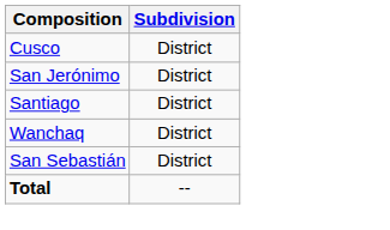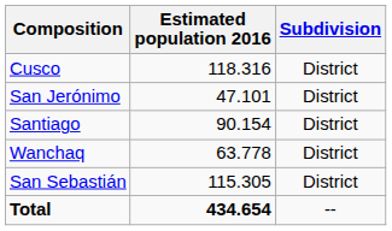 <table class="wikitable">
 <tr>
 <th>Composition</th>
+<th>Estimated <br>population 2016</th>
 <th><a href='#'>Subdivision</a></th>
 </tr>
 <tr>
 <td><a href='#'>Cusco</a></td>
+<td align=right>118.316</td>
 <td align=center>District</td>
 </tr>
 <tr>
 <td><a href='#'>San Jerónimo</a></td>
+<td align=right>47.101</td>
 <td align=center>District</td>
 </tr>
 <tr>
 <td><a href='#'>Santiago</a></td>
+<td align=right>90.154</td>
 <td align=center>District</td>
 </tr>
 <tr>
 <td><a href='#'>Wanchaq</a></td>
+<td align=right>63.778</td>
 <td align=center>District</td>
 </tr>
 <tr>
 <td><a href='#'>San Sebastián</a></td>
+<td align=right>115.305</td>
 <td align=center>District</td>
 </tr>
 <tr>
 <td><strong>Total</strong></td>
+<td align=right><strong>434.654</strong></td>
 <td align=center>--</td>
 </tr>
 </table>
